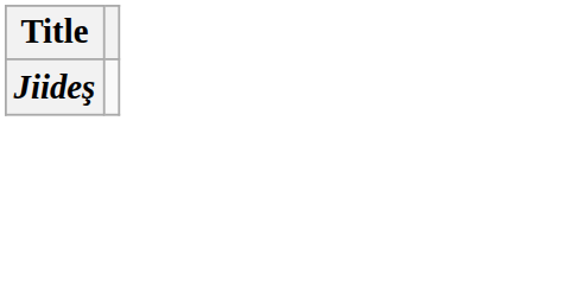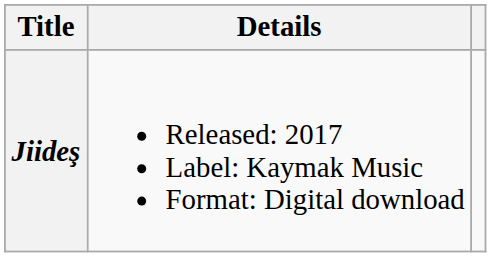 <table class="wikitable plainrowheaders">
 <tr>
 <th>Title</th>
+<th>Details</th>
 <th></th>
 </tr>
 <tr>
 <th scope="row"><em>Jiideş </em></th>
+<td><br><ul><li>Released: 2017</li><li>Label: Kaymak Music</li><li>Format: Digital download</li></ul></td>
 <td></td>
 </tr>
 </table>
